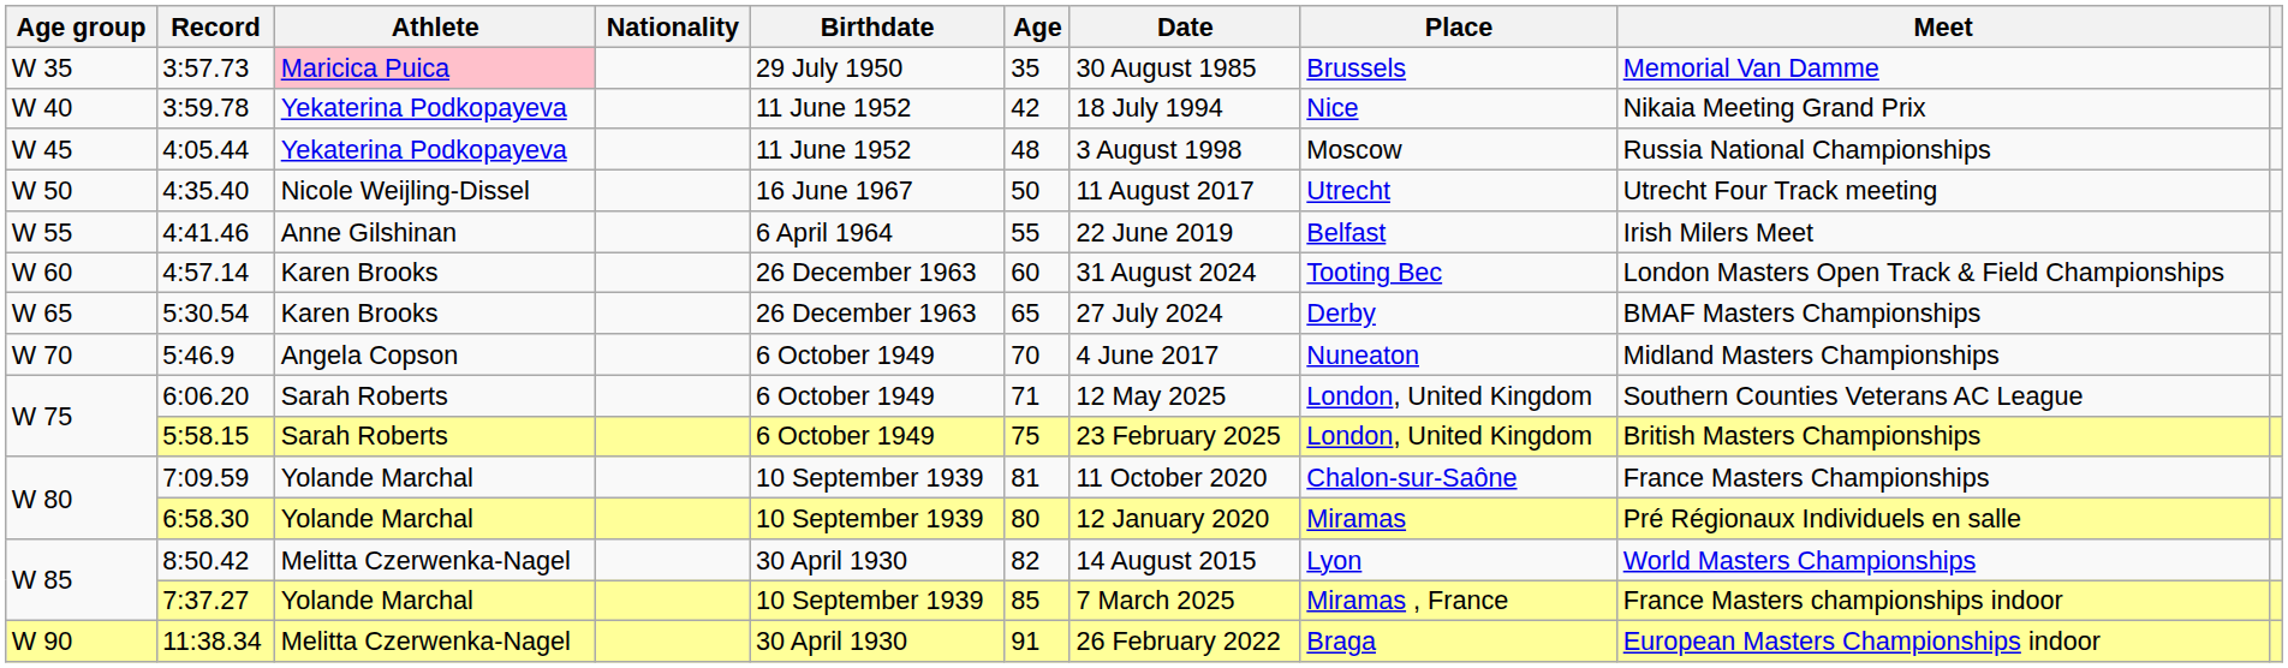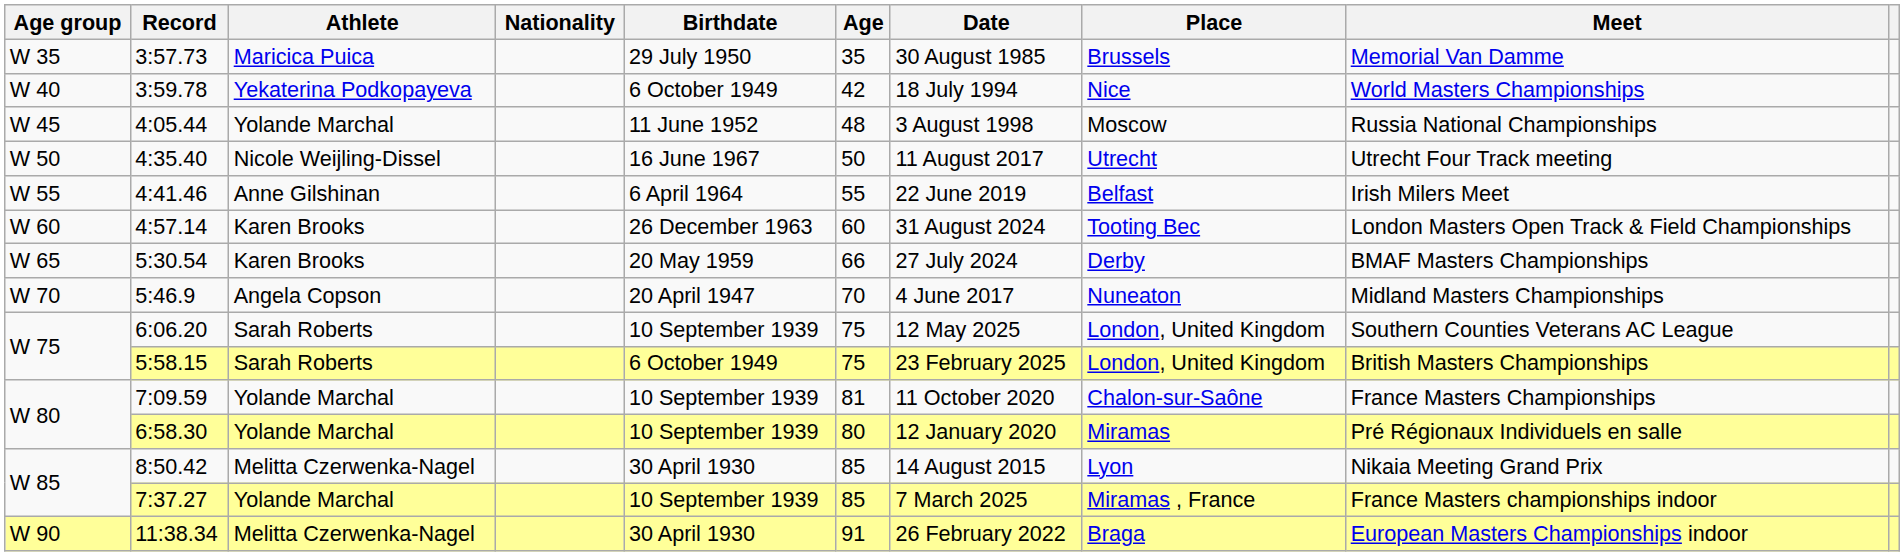 <table class="wikitable" style="font-size:90%; width: 100%;">
 <tr>
 <th>Age group</th>
 <th>Record</th>
 <th>Athlete</th>
 <th>Nationality</th>
 <th>Birthdate</th>
 <th>Age</th>
 <th>Date</th>
 <th>Place</th>
 <th>Meet</th>
 <th></th>
 </tr>
 <tr>
 <td>W 35</td>
 <td>3:57.73</td>
-<td style="background: pink;"><a href='#'>Maricica Puica</a></td>
+<td><a href='#'>Maricica Puica</a></td>
 <td></td>
 <td>29 July 1950</td>
 <td>35</td>
 <td>30 August 1985</td>
 <td><a href='#'>Brussels</a> </td>
 <td><a href='#'>Memorial Van Damme</a></td>
 <td></td>
 </tr>
 <tr>
 <td>W 40</td>
 <td>3:59.78</td>
 <td><a href='#'>Yekaterina Podkopayeva</a></td>
 <td></td>
-<td>11 June 1952</td>
+<td>6 October 1949</td>
 <td>42</td>
 <td>18 July 1994</td>
 <td><a href='#'>Nice</a> </td>
-<td>Nikaia Meeting Grand Prix</td>
+<td><a href='#'>World Masters Championships</a></td>
 <td></td>
 </tr>
 <tr>
 <td>W 45</td>
 <td>4:05.44</td>
-<td><a href='#'>Yekaterina Podkopayeva</a></td>
+<td>Yolande Marchal</td>
 <td></td>
 <td>11 June 1952</td>
 <td>48</td>
 <td>3 August 1998</td>
 <td>Moscow </td>
 <td>Russia National Championships</td>
 <td></td>
 </tr>
 <tr>
 <td>W 50</td>
 <td>4:35.40</td>
 <td>Nicole Weijling-Dissel</td>
 <td></td>
 <td>16 June 1967</td>
 <td>50</td>
 <td>11 August 2017</td>
 <td><a href='#'>Utrecht</a> </td>
 <td>Utrecht Four Track meeting</td>
 <td></td>
 </tr>
 <tr>
 <td>W 55</td>
 <td>4:41.46</td>
 <td>Anne Gilshinan</td>
 <td></td>
 <td>6 April 1964</td>
 <td>55</td>
 <td>22 June 2019</td>
 <td><a href='#'>Belfast</a> </td>
 <td>Irish Milers Meet</td>
 <td></td>
 </tr>
 <tr>
 <td>W 60</td>
 <td>4:57.14</td>
 <td>Karen Brooks</td>
 <td></td>
 <td>26 December 1963</td>
 <td>60</td>
 <td>31 August 2024</td>
 <td><a href='#'>Tooting Bec</a> </td>
 <td>London Masters Open Track & Field Championships</td>
 <td></td>
 </tr>
 <tr>
 <td>W 65</td>
 <td>5:30.54</td>
 <td>Karen Brooks</td>
 <td></td>
-<td>26 December 1963</td>
-<td>65</td>
+<td>20 May 1959</td>
+<td>66</td>
 <td>27 July 2024</td>
 <td><a href='#'>Derby</a> </td>
 <td>BMAF Masters Championships</td>
 <td></td>
 </tr>
 <tr>
 <td>W 70</td>
 <td>5:46.9 </td>
 <td>Angela Copson</td>
 <td></td>
-<td>6 October 1949</td>
+<td>20 April 1947</td>
 <td>70</td>
 <td>4 June 2017</td>
 <td><a href='#'>Nuneaton</a> </td>
 <td>Midland Masters Championships</td>
 <td></td>
 </tr>
 <tr>
 <td rowspan="2">W 75</td>
 <td>6:06.20</td>
 <td>Sarah Roberts</td>
 <td></td>
-<td>6 October 1949</td>
-<td>71</td>
+<td>10 September 1939</td>
+<td>75</td>
 <td>12 May 2025</td>
 <td><a href='#'>London</a>, United Kingdom</td>
 <td>Southern Counties Veterans AC League</td>
 <td></td>
 </tr>
 <tr style="background:#ff9;">
 <td>5:58.15 </td>
 <td>Sarah Roberts</td>
 <td></td>
 <td>6 October 1949</td>
 <td>75</td>
 <td>23 February 2025</td>
 <td><a href='#'>London</a>, United Kingdom</td>
 <td>British Masters Championships</td>
 <td></td>
 </tr>
 <tr>
 <td rowspan=2>W 80</td>
 <td>7:09.59</td>
 <td>Yolande Marchal</td>
 <td></td>
 <td>10 September 1939</td>
 <td>81</td>
 <td>11 October 2020</td>
 <td><a href='#'>Chalon-sur-Saône</a> </td>
 <td>France Masters Championships</td>
 <td></td>
 </tr>
 <tr style="background:#ff9;">
 <td>6:58.30 </td>
 <td>Yolande Marchal</td>
 <td></td>
 <td>10 September 1939</td>
 <td>80</td>
 <td>12 January 2020</td>
 <td><a href='#'>Miramas</a>  </td>
 <td>Pré Régionaux Individuels en salle</td>
 <td></td>
 </tr>
 <tr>
 <td rowspan=2>W 85</td>
 <td>8:50.42</td>
 <td>Melitta Czerwenka-Nagel</td>
 <td></td>
 <td>30 April 1930</td>
-<td>82</td>
+<td>85</td>
 <td>14 August 2015</td>
 <td><a href='#'>Lyon</a> </td>
-<td><a href='#'>World Masters Championships</a></td>
+<td>Nikaia Meeting Grand Prix</td>
 <td></td>
 </tr>
 <tr style="background:#ff9;">
 <td>7:37.27  </td>
 <td>Yolande Marchal</td>
 <td></td>
 <td>10 September 1939</td>
 <td>85</td>
 <td>7 March 2025</td>
 <td><a href='#'>Miramas</a> , France</td>
 <td>France Masters championships indoor</td>
 <td></td>
 </tr>
 <tr style="background:#ff9;">
 <td>W 90</td>
 <td>11:38.34 </td>
 <td>Melitta Czerwenka-Nagel</td>
 <td></td>
 <td>30 April 1930</td>
 <td>91</td>
 <td>26 February 2022</td>
 <td><a href='#'>Braga</a> </td>
 <td><a href='#'>European Masters Championships</a> indoor</td>
 <td></td>
 </tr>
 </table>
